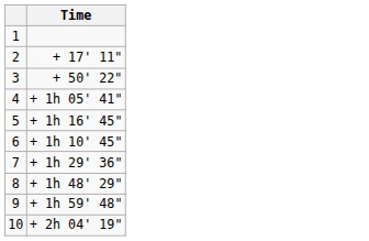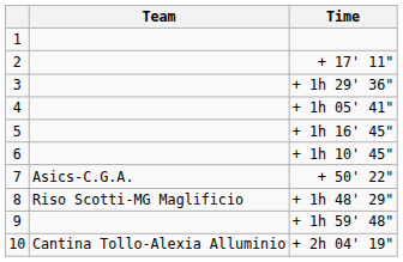 <table class="wikitable">
 <tr>
 <th></th>
+<th>Team</th>
 <th>Time</th>
 </tr>
 <tr>
 <td style="text-align:center;">1</td>
+<td></td>
 <td align="right"></td>
 </tr>
 <tr>
 <td style="text-align:center;">2</td>
+<td></td>
 <td align="right">+ 17' 11"</td>
 </tr>
 <tr>
 <td style="text-align:center;">3</td>
-<td align="right">+ 50' 22"</td>
+<td></td>
+<td align="right">+ 1h 29' 36"</td>
 </tr>
 <tr>
 <td style="text-align:center;">4</td>
+<td></td>
 <td align="right">+ 1h 05' 41"</td>
 </tr>
 <tr>
 <td style="text-align:center;">5</td>
+<td></td>
 <td align="right">+ 1h 16' 45"</td>
 </tr>
 <tr>
 <td style="text-align:center;">6</td>
+<td></td>
 <td align="right">+ 1h 10' 45"</td>
 </tr>
 <tr>
 <td style="text-align:center;">7</td>
-<td align="right">+ 1h 29' 36"</td>
+<td>Asics-C.G.A.</td>
+<td align="right">+ 50' 22"</td>
 </tr>
 <tr>
 <td style="text-align:center;">8</td>
+<td>Riso Scotti-MG Maglificio</td>
 <td align="right">+ 1h 48' 29"</td>
 </tr>
 <tr>
 <td style="text-align:center;">9</td>
+<td></td>
 <td align="right">+ 1h 59' 48"</td>
 </tr>
 <tr>
 <td style="text-align:center;">10</td>
+<td>Cantina Tollo-Alexia Alluminio</td>
 <td align="right">+ 2h 04' 19"</td>
 </tr>
 </table>
